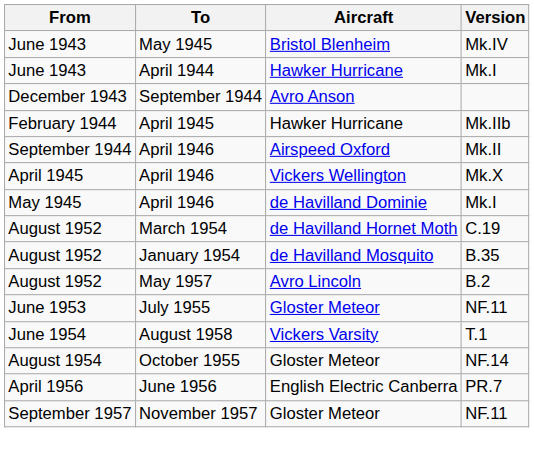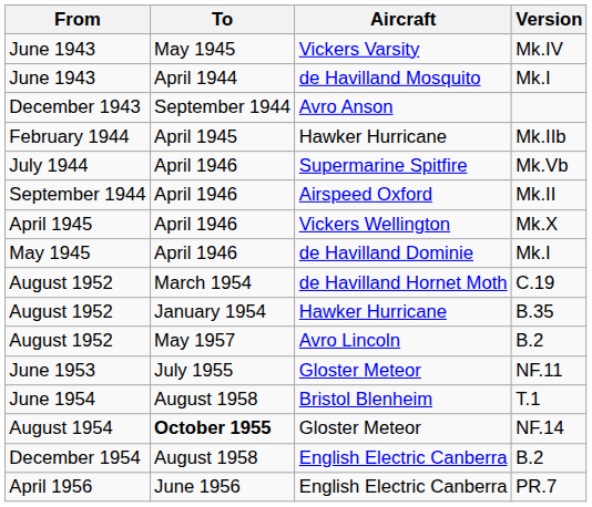 <table class="wikitable">
 <tr>
 <th>From</th>
 <th>To</th>
 <th>Aircraft</th>
 <th>Version</th>
 </tr>
 <tr>
 <td>June 1943</td>
 <td>May 1945</td>
-<td><a href='#'>Bristol Blenheim</a></td>
+<td><a href='#'>Vickers Varsity</a></td>
 <td>Mk.IV</td>
 </tr>
 <tr>
 <td>June 1943</td>
 <td>April 1944</td>
-<td><a href='#'>Hawker Hurricane</a></td>
+<td><a href='#'>de Havilland Mosquito</a></td>
 <td>Mk.I</td>
 </tr>
 <tr>
 <td>December 1943</td>
 <td>September 1944</td>
 <td><a href='#'>Avro Anson</a></td>
 <td></td>
 </tr>
 <tr>
 <td>February 1944</td>
 <td>April 1945</td>
 <td>Hawker Hurricane</td>
 <td>Mk.IIb</td>
+</tr>
+<tr>
+<td>July 1944</td>
+<td>April 1946</td>
+<td><a href='#'>Supermarine Spitfire</a></td>
+<td>Mk.Vb</td>
 </tr>
 <tr>
 <td>September 1944</td>
 <td>April 1946</td>
 <td><a href='#'>Airspeed Oxford</a></td>
 <td>Mk.II</td>
 </tr>
 <tr>
 <td>April 1945</td>
 <td>April 1946</td>
 <td><a href='#'>Vickers Wellington</a></td>
 <td>Mk.X</td>
 </tr>
 <tr>
 <td>May 1945</td>
 <td>April 1946</td>
 <td><a href='#'>de Havilland Dominie</a></td>
 <td>Mk.I</td>
 </tr>
 <tr>
 <td>August 1952</td>
 <td>March 1954</td>
 <td><a href='#'>de Havilland Hornet Moth</a></td>
 <td>C.19</td>
 </tr>
 <tr>
 <td>August 1952</td>
 <td>January 1954</td>
-<td><a href='#'>de Havilland Mosquito</a></td>
+<td><a href='#'>Hawker Hurricane</a></td>
 <td>B.35</td>
 </tr>
 <tr>
 <td>August 1952</td>
 <td>May 1957</td>
 <td><a href='#'>Avro Lincoln</a></td>
 <td>B.2</td>
 </tr>
 <tr>
 <td>June 1953</td>
 <td>July 1955</td>
 <td><a href='#'>Gloster Meteor</a></td>
 <td>NF.11</td>
 </tr>
 <tr>
 <td>June 1954</td>
 <td>August 1958</td>
-<td><a href='#'>Vickers Varsity</a></td>
+<td><a href='#'>Bristol Blenheim</a></td>
 <td>T.1</td>
 </tr>
 <tr>
 <td>August 1954</td>
-<td>October 1955</td>
+<td><strong>October 1955</strong></td>
 <td>Gloster Meteor</td>
 <td>NF.14</td>
+</tr>
+<tr>
+<td>December 1954</td>
+<td>August 1958</td>
+<td><a href='#'>English Electric Canberra</a></td>
+<td>B.2</td>
 </tr>
 <tr>
 <td>April 1956</td>
 <td>June 1956</td>
 <td>English Electric Canberra</td>
 <td>PR.7</td>
 </tr>
-<tr>
-<td>September 1957</td>
-<td>November 1957</td>
-<td>Gloster Meteor</td>
-<td>NF.11</td>
-</tr>
 </table>
